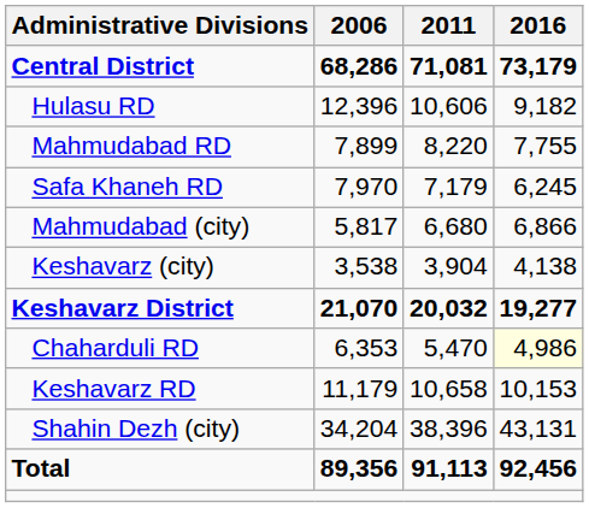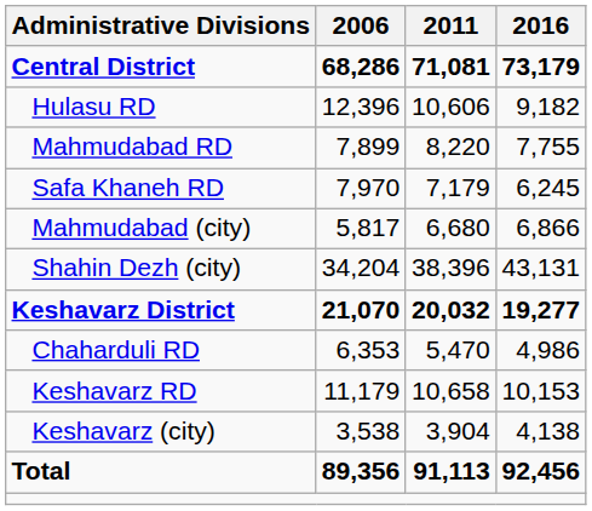 <table class="wikitable">
 <tr>
 <th>Administrative Divisions</th>
 <th>2006</th>
 <th>2011</th>
 <th>2016</th>
 </tr>
 <tr>
 <td><strong><a href='#'>Central District</a></strong></td>
 <td style="text-align: right;"><strong>68,286</strong></td>
 <td style="text-align: right;"><strong>71,081</strong></td>
 <td style="text-align: right;"><strong>73,179</strong></td>
 </tr>
 <tr>
 <td style="padding-left: 1em;"><a href='#'>Hulasu RD</a></td>
 <td style="text-align: right;">12,396</td>
 <td style="text-align: right;">10,606</td>
 <td style="text-align: right;">9,182</td>
 </tr>
 <tr>
 <td style="padding-left: 1em;"><a href='#'>Mahmudabad RD</a></td>
 <td style="text-align: right;">7,899</td>
 <td style="text-align: right;">8,220</td>
 <td style="text-align: right;">7,755</td>
 </tr>
 <tr>
 <td style="padding-left: 1em;"><a href='#'>Safa Khaneh RD</a></td>
 <td style="text-align: right;">7,970</td>
 <td style="text-align: right;">7,179</td>
 <td style="text-align: right;">6,245</td>
 </tr>
 <tr>
 <td style="padding-left: 1em;"><a href='#'>Mahmudabad</a> (city)</td>
 <td style="text-align: right;">5,817</td>
 <td style="text-align: right;">6,680</td>
 <td style="text-align: right;">6,866</td>
 </tr>
 <tr>
-<td style="padding-left: 1em;"><a href='#'>Keshavarz</a> (city)</td>
-<td style="text-align: right;">3,538</td>
-<td style="text-align: right;">3,904</td>
-<td style="text-align: right;">4,138</td>
+<td style="padding-left: 1em;"><a href='#'>Shahin Dezh</a> (city)</td>
+<td style="text-align: right;">34,204</td>
+<td style="text-align: right;">38,396</td>
+<td style="text-align: right;">43,131</td>
 </tr>
 <tr>
 <td><strong><a href='#'>Keshavarz District</a></strong></td>
 <td style="text-align: right;"><strong>21,070</strong></td>
 <td style="text-align: right;"><strong>20,032</strong></td>
 <td style="text-align: right;"><strong>19,277</strong></td>
 </tr>
 <tr>
 <td style="padding-left: 1em;"><a href='#'>Chaharduli RD</a></td>
 <td style="text-align: right;">6,353</td>
 <td style="text-align: right;">5,470</td>
-<td style="background: lightyellow; text-align: right;">4,986</td>
+<td style="text-align: right;">4,986</td>
 </tr>
 <tr>
 <td style="padding-left: 1em;"><a href='#'>Keshavarz RD</a></td>
 <td style="text-align: right;">11,179</td>
 <td style="text-align: right;">10,658</td>
 <td style="text-align: right;">10,153</td>
 </tr>
 <tr>
-<td style="padding-left: 1em;"><a href='#'>Shahin Dezh</a> (city)</td>
-<td style="text-align: right;">34,204</td>
-<td style="text-align: right;">38,396</td>
-<td style="text-align: right;">43,131</td>
+<td style="padding-left: 1em;"><a href='#'>Keshavarz</a> (city)</td>
+<td style="text-align: right;">3,538</td>
+<td style="text-align: right;">3,904</td>
+<td style="text-align: right;">4,138</td>
 </tr>
 <tr>
 <td><strong>Total</strong></td>
 <td style="text-align: right;"><strong>89,356</strong></td>
 <td style="text-align: right;"><strong>91,113</strong></td>
 <td style="text-align: right;"><strong>92,456</strong></td>
 </tr>
 <tr>
 <td colspan=4></td>
 </tr>
 </table>
